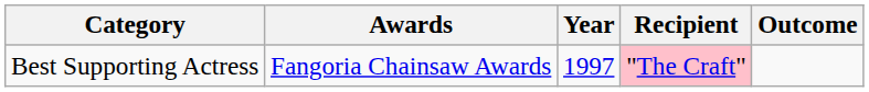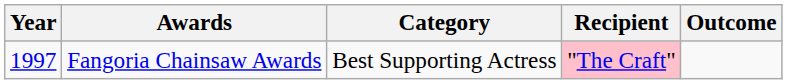 <table class="wikitable sortable">
 <tr>
+<th>Year</th>
+<th>Awards</th>
 <th>Category</th>
-<th>Awards</th>
-<th>Year</th>
 <th>Recipient</th>
 <th>Outcome</th>
 </tr>
 <tr>
+<td><a href='#'>1997</a></td>
+<td><a href='#'>Fangoria Chainsaw Awards</a></td>
 <td>Best Supporting Actress</td>
-<td><a href='#'>Fangoria Chainsaw Awards</a></td>
-<td><a href='#'>1997</a></td>
 <td style="background: pink;">"<a href='#'>The Craft</a>"</td>
 <td></td>
 </tr>
 </table>
